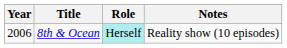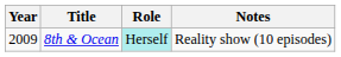 <table class="wikitable">
 <tr>
 <th>Year</th>
 <th>Title</th>
 <th>Role</th>
 <th>Notes</th>
 </tr>
 <tr>
-<td>2006</td>
+<td>2009</td>
 <td><em><a href='#'>8th & Ocean</a></em></td>
 <td style="background: paleturquoise;">Herself</td>
 <td>Reality show (10 episodes)</td>
 </tr>
 </table>
